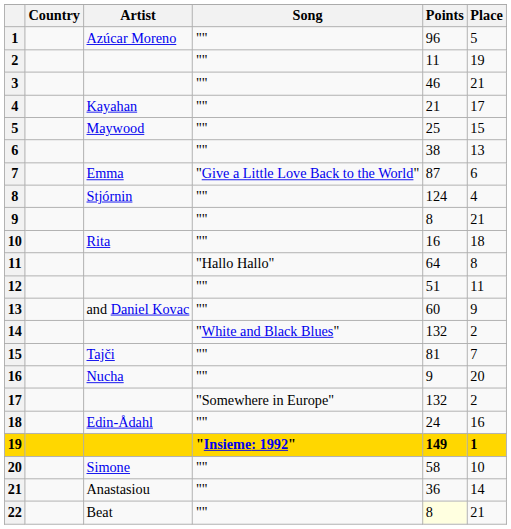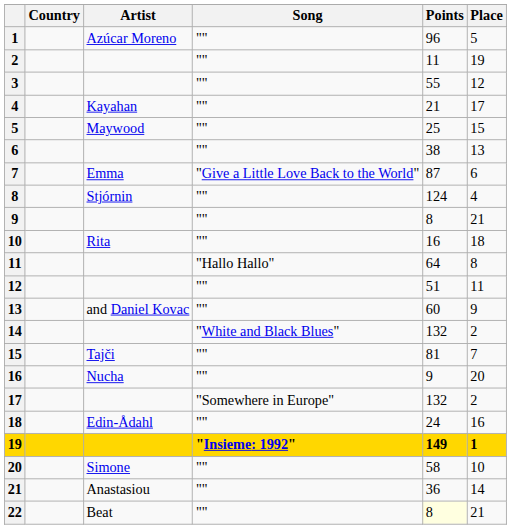 <table class="sortable wikitable plainrowheaders">
 <tr>
 </tr>
 <tr>
 <th scope="col"></th>
 <th scope="col">Country</th>
 <th scope="col">Artist</th>
 <th scope="col">Song</th>
 <th scope="col">Points</th>
 <th scope="col">Place</th>
 </tr>
 <tr>
 <th scope="row" style="text-align:center;">1</th>
 <td></td>
 <td><a href='#'>Azúcar Moreno</a></td>
 <td>""</td>
 <td>96</td>
 <td>5</td>
 </tr>
 <tr>
 <th scope="row" style="text-align:center;">2</th>
 <td></td>
 <td></td>
 <td>""</td>
 <td>11</td>
 <td>19</td>
 </tr>
 <tr>
 <th scope="row" style="text-align:center;">3</th>
 <td></td>
 <td></td>
 <td>""</td>
-<td>46</td>
-<td>21</td>
+<td>55</td>
+<td>12</td>
 </tr>
 <tr>
 <th scope="row" style="text-align:center;">4</th>
 <td></td>
 <td><a href='#'>Kayahan</a></td>
 <td>""</td>
 <td>21</td>
 <td>17</td>
 </tr>
 <tr>
 <th scope="row" style="text-align:center;">5</th>
 <td></td>
 <td><a href='#'>Maywood</a></td>
 <td>""</td>
 <td>25</td>
 <td>15</td>
 </tr>
 <tr>
 <th scope="row" style="text-align:center;">6</th>
 <td></td>
 <td></td>
 <td>""</td>
 <td>38</td>
 <td>13</td>
 </tr>
 <tr>
 <th scope="row" style="text-align:center;">7</th>
 <td></td>
 <td><a href='#'>Emma</a></td>
 <td>"<a href='#'>Give a Little Love Back to the World</a>"</td>
 <td>87</td>
 <td>6</td>
 </tr>
 <tr>
 <th scope="row" style="text-align:center;">8</th>
 <td></td>
 <td><a href='#'>Stjórnin</a></td>
 <td>""</td>
 <td>124</td>
 <td>4</td>
 </tr>
 <tr>
 <th scope="row" style="text-align:center;">9</th>
 <td></td>
 <td></td>
 <td>""</td>
 <td>8</td>
 <td>21</td>
 </tr>
 <tr>
 <th scope="row" style="text-align:center;">10</th>
 <td></td>
 <td><a href='#'>Rita</a></td>
 <td>""</td>
 <td>16</td>
 <td>18</td>
 </tr>
 <tr>
 <th scope="row" style="text-align:center;">11</th>
 <td></td>
 <td></td>
 <td>"Hallo Hallo"</td>
 <td>64</td>
 <td>8</td>
 </tr>
 <tr>
 <th scope="row" style="text-align:center;">12</th>
 <td></td>
 <td></td>
 <td>""</td>
 <td>51</td>
 <td>11</td>
 </tr>
 <tr>
 <th scope="row" style="text-align:center;">13</th>
 <td></td>
 <td> and <a href='#'>Daniel Kovac</a></td>
 <td>""</td>
 <td>60</td>
 <td>9</td>
 </tr>
 <tr>
 <th scope="row" style="text-align:center;">14</th>
 <td></td>
 <td></td>
 <td>"<a href='#'>White and Black Blues</a>"</td>
 <td>132</td>
 <td>2</td>
 </tr>
 <tr>
 <th scope="row" style="text-align:center;">15</th>
 <td></td>
 <td><a href='#'>Tajči</a></td>
 <td>""</td>
 <td>81</td>
 <td>7</td>
 </tr>
 <tr>
 <th scope="row" style="text-align:center;">16</th>
 <td></td>
 <td><a href='#'>Nucha</a></td>
 <td>""</td>
 <td>9</td>
 <td>20</td>
 </tr>
 <tr>
 <th scope="row" style="text-align:center;">17</th>
 <td></td>
 <td></td>
 <td>"Somewhere in Europe"</td>
 <td>132</td>
 <td>2</td>
 </tr>
 <tr>
 <th scope="row" style="text-align:center;">18</th>
 <td></td>
 <td><a href='#'>Edin-Ådahl</a></td>
 <td>""</td>
 <td>24</td>
 <td>16</td>
 </tr>
 <tr style="font-weight:bold; background:gold;">
 <th scope="row" style="text-align:center; font-weight:bold; background:gold;">19</th>
 <td></td>
 <td></td>
 <td>"<a href='#'><span>Insieme</span>: 1992</a>"</td>
 <td>149</td>
 <td>1</td>
 </tr>
 <tr>
 <th scope="row" style="text-align:center;">20</th>
 <td></td>
 <td><a href='#'>Simone</a></td>
 <td>""</td>
 <td>58</td>
 <td>10</td>
 </tr>
 <tr>
 <th scope="row" style="text-align:center;">21</th>
 <td></td>
 <td>Anastasiou</td>
 <td>""</td>
 <td>36</td>
 <td>14</td>
 </tr>
 <tr>
 <th scope="row" style="text-align:center;">22</th>
 <td></td>
 <td>Beat</td>
 <td>""</td>
 <td style="background: lightyellow;">8</td>
 <td>21</td>
 </tr>
 </table>
